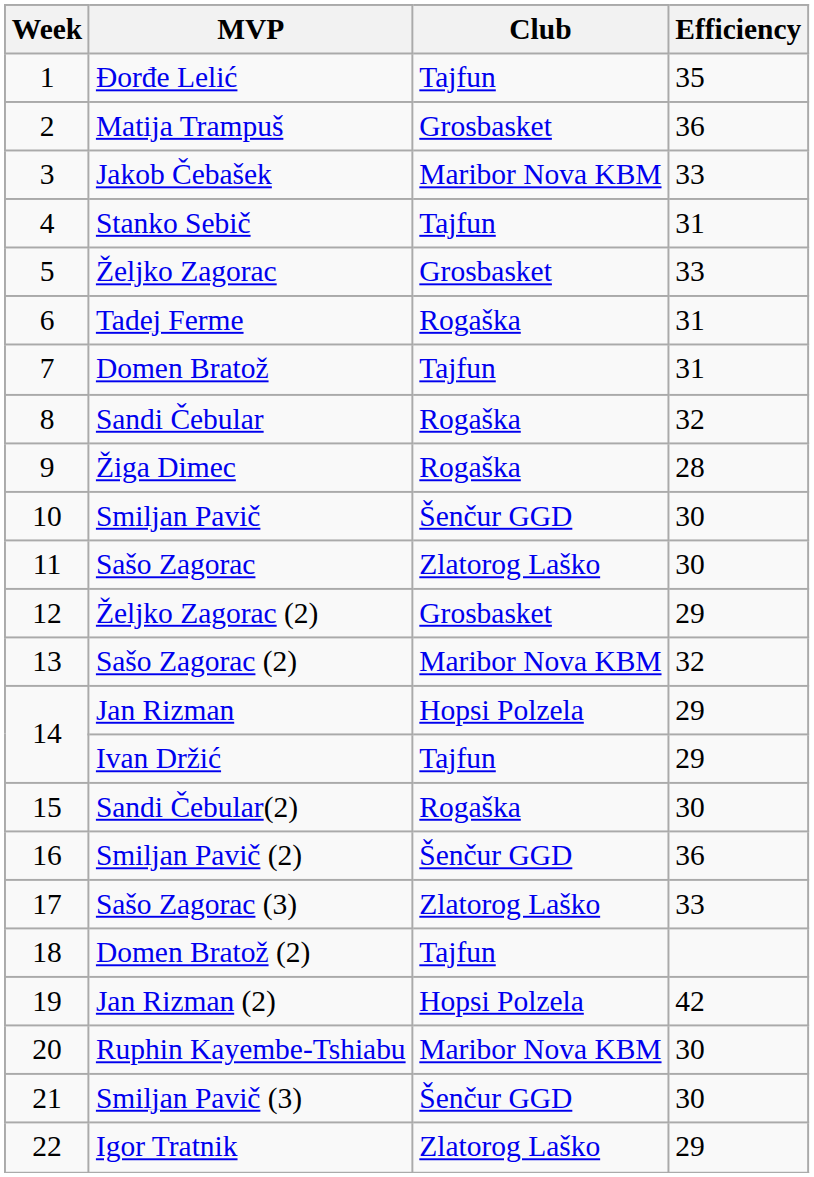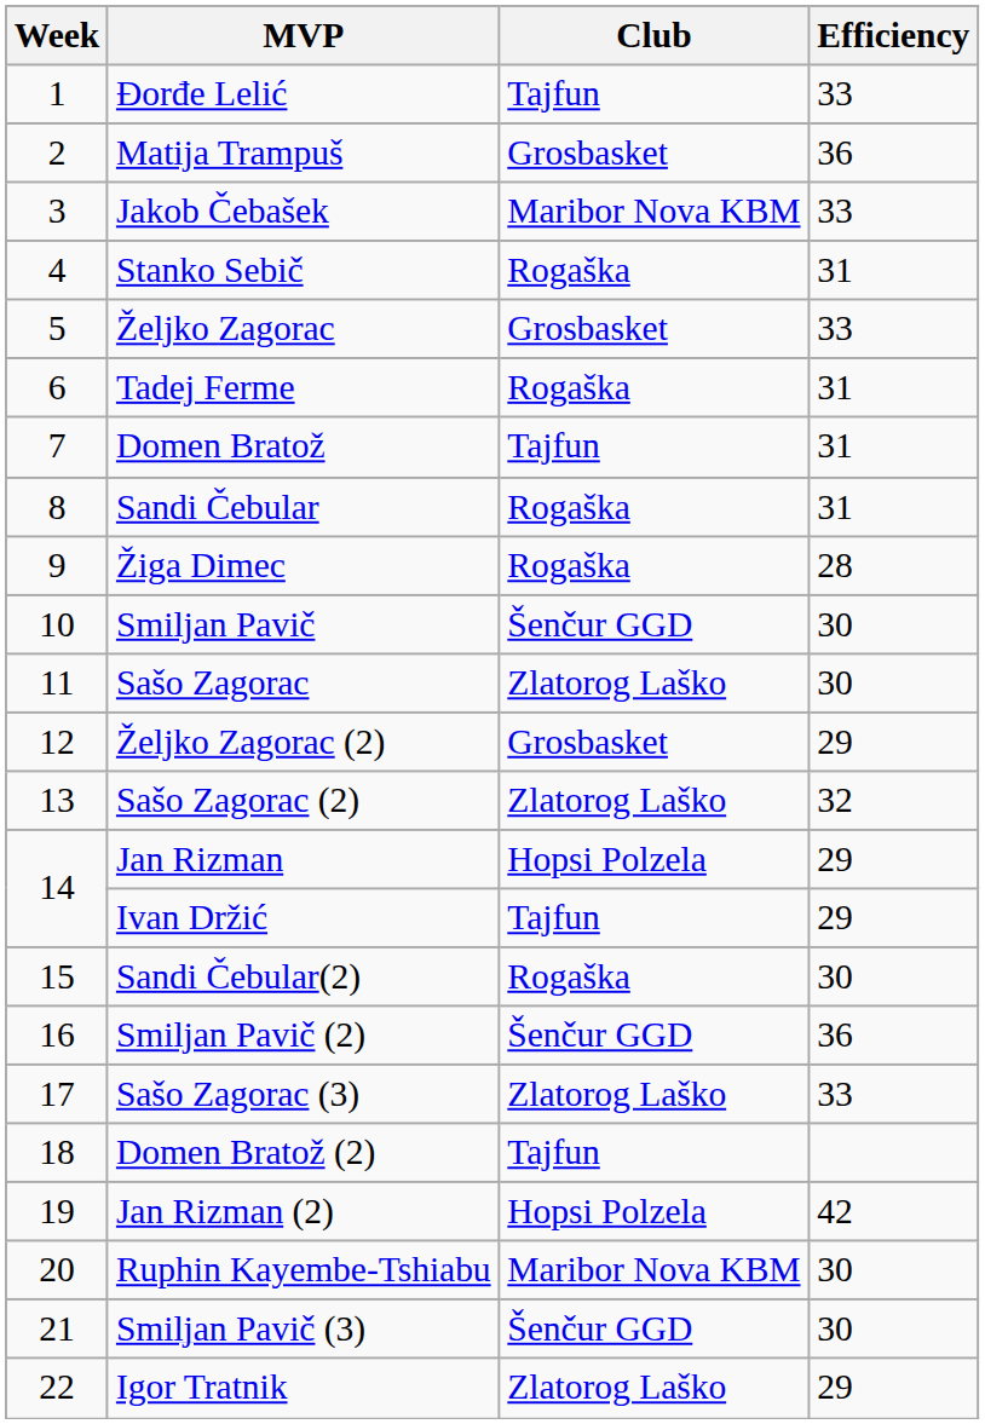 <table class="wikitable sortable" style="font-size:95%;">
 <tr>
 <th>Week</th>
 <th>MVP</th>
 <th>Club</th>
 <th>Efficiency</th>
 </tr>
 <tr>
 <td style="text-align:center;">1</td>
 <td> <a href='#'>Đorđe Lelić</a></td>
 <td><a href='#'>Tajfun</a></td>
-<td>35</td>
+<td>33</td>
 </tr>
 <tr>
 <td style="text-align:center;">2</td>
 <td> <a href='#'>Matija Trampuš</a></td>
 <td><a href='#'>Grosbasket</a></td>
 <td>36</td>
 </tr>
 <tr>
 <td style="text-align:center;">3</td>
 <td> <a href='#'>Jakob Čebašek</a></td>
 <td><a href='#'>Maribor Nova KBM</a></td>
 <td>33</td>
 </tr>
 <tr>
 <td style="text-align:center;">4</td>
 <td> <a href='#'>Stanko Sebič</a></td>
-<td><a href='#'>Tajfun</a></td>
+<td><a href='#'>Rogaška</a></td>
 <td>31</td>
 </tr>
 <tr>
 <td style="text-align:center;">5</td>
 <td> <a href='#'>Željko Zagorac</a></td>
 <td><a href='#'>Grosbasket</a></td>
 <td>33</td>
 </tr>
 <tr>
 <td style="text-align:center;">6</td>
 <td> <a href='#'>Tadej Ferme</a></td>
 <td><a href='#'>Rogaška</a></td>
 <td>31</td>
 </tr>
 <tr>
 <td style="text-align:center;">7</td>
 <td> <a href='#'>Domen Bratož</a></td>
 <td><a href='#'>Tajfun</a></td>
 <td>31</td>
 </tr>
 <tr>
 <td style="text-align:center;">8</td>
 <td> <a href='#'>Sandi Čebular</a></td>
 <td><a href='#'>Rogaška</a></td>
-<td>32</td>
+<td>31</td>
 </tr>
 <tr>
 <td style="text-align:center;">9</td>
 <td> <a href='#'>Žiga Dimec</a></td>
 <td><a href='#'>Rogaška</a></td>
 <td>28</td>
 </tr>
 <tr>
 <td style="text-align:center;">10</td>
 <td> <a href='#'>Smiljan Pavič</a></td>
 <td><a href='#'>Šenčur GGD</a></td>
 <td>30</td>
 </tr>
 <tr>
 <td style="text-align:center;">11</td>
 <td> <a href='#'>Sašo Zagorac</a></td>
 <td><a href='#'>Zlatorog Laško</a></td>
 <td>30</td>
 </tr>
 <tr>
 <td style="text-align:center;">12</td>
 <td> <a href='#'>Željko Zagorac</a> (2)</td>
 <td><a href='#'>Grosbasket</a></td>
 <td>29</td>
 </tr>
 <tr>
 <td style="text-align:center;">13</td>
 <td> <a href='#'>Sašo Zagorac</a> (2)</td>
-<td><a href='#'>Maribor Nova KBM</a></td>
+<td><a href='#'>Zlatorog Laško</a></td>
 <td>32</td>
 </tr>
 <tr>
 <td rowspan="2" style="text-align:center;">14 </td>
 <td> <a href='#'>Jan Rizman</a></td>
 <td><a href='#'>Hopsi Polzela</a></td>
 <td>29</td>
 </tr>
 <tr>
 <td> <a href='#'>Ivan Držić</a></td>
 <td><a href='#'>Tajfun</a></td>
 <td>29</td>
 </tr>
 <tr>
 <td style="text-align:center;">15</td>
 <td> <a href='#'>Sandi Čebular</a>(2)</td>
 <td><a href='#'>Rogaška</a></td>
 <td>30</td>
 </tr>
 <tr>
 <td style="text-align:center;">16</td>
 <td> <a href='#'>Smiljan Pavič</a> (2)</td>
 <td><a href='#'>Šenčur GGD</a></td>
 <td>36</td>
 </tr>
 <tr>
 <td style="text-align:center;">17</td>
 <td> <a href='#'>Sašo Zagorac</a> (3)</td>
 <td><a href='#'>Zlatorog Laško</a></td>
 <td>33</td>
 </tr>
 <tr>
 <td style="text-align:center;">18</td>
 <td> <a href='#'>Domen Bratož</a> (2)</td>
 <td><a href='#'>Tajfun</a></td>
 <td></td>
 </tr>
 <tr>
 <td style="text-align:center;">19</td>
 <td> <a href='#'>Jan Rizman</a> (2)</td>
 <td><a href='#'>Hopsi Polzela</a></td>
 <td>42</td>
 </tr>
 <tr>
 <td style="text-align:center;">20</td>
 <td> <a href='#'>Ruphin Kayembe-Tshiabu</a></td>
 <td><a href='#'>Maribor Nova KBM</a></td>
 <td>30</td>
 </tr>
 <tr>
 <td style="text-align:center;">21</td>
 <td> <a href='#'>Smiljan Pavič</a> (3)</td>
 <td><a href='#'>Šenčur GGD</a></td>
 <td>30</td>
 </tr>
 <tr>
 <td style="text-align:center;">22</td>
 <td> <a href='#'>Igor Tratnik</a></td>
 <td><a href='#'>Zlatorog Laško</a></td>
 <td>29</td>
 </tr>
 <tr>
 </tr>
 </table>
